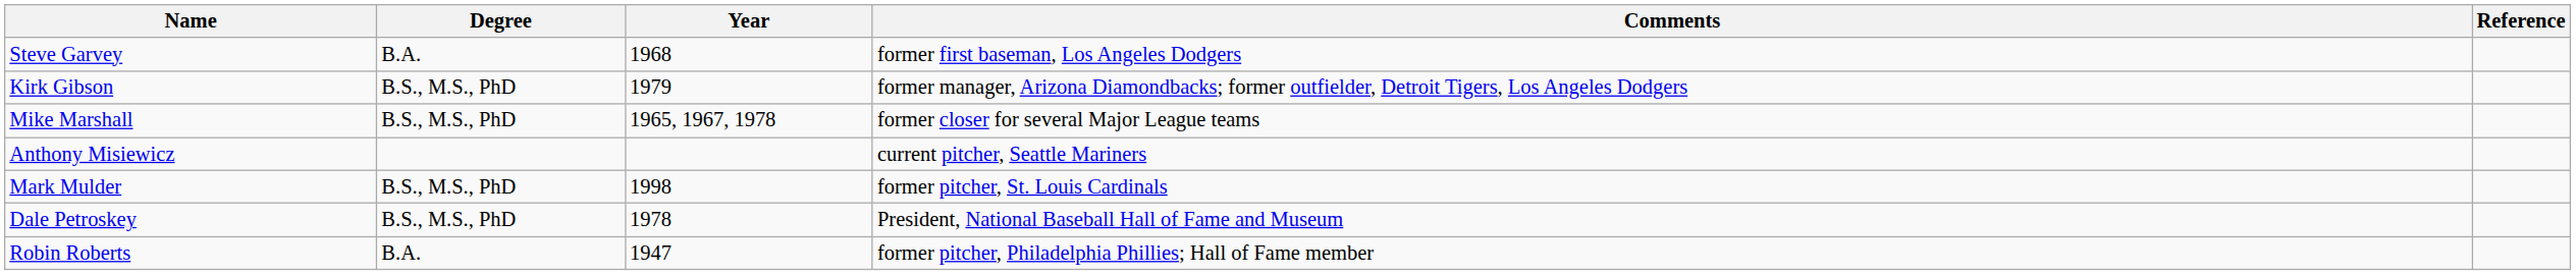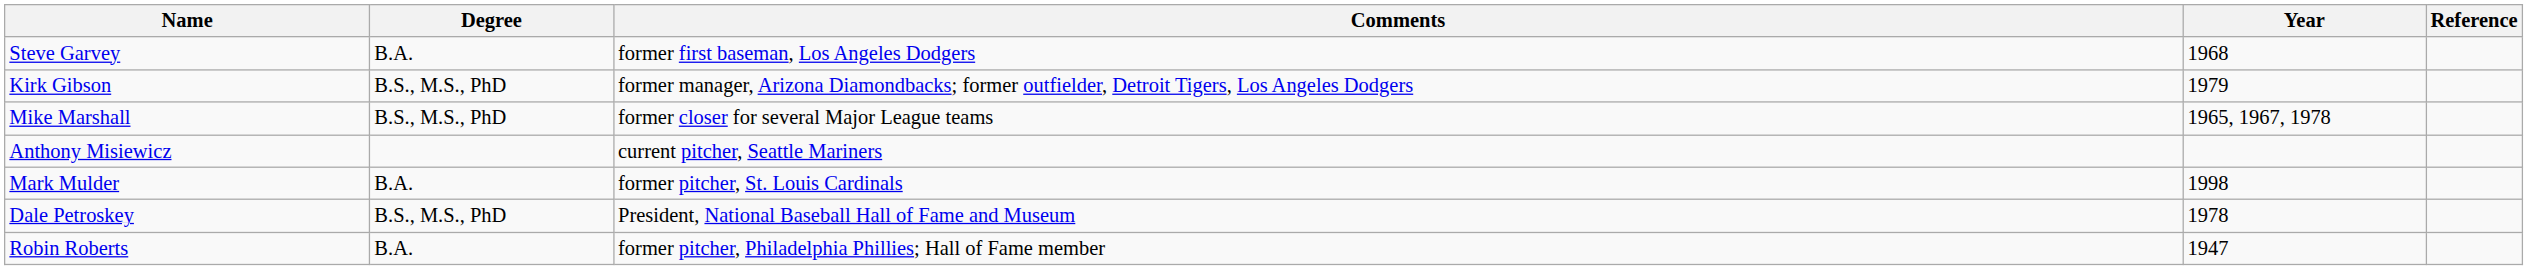 <table class="wikitable sortable">
 <tr>
 <th style="width:15%;">Name</th>
 <th style="width:10%;">Degree</th>
+<th style="width:65%;">Comments</th>
 <th style="width:10%;">Year</th>
-<th style="width:65%;">Comments</th>
 <th style="width:5%;">Reference</th>
 </tr>
 <tr>
 <td><a href='#'>Steve Garvey</a></td>
 <td>B.A.</td>
+<td>former <a href='#'>first baseman</a>, <a href='#'>Los Angeles Dodgers</a></td>
 <td>1968</td>
-<td>former <a href='#'>first baseman</a>, <a href='#'>Los Angeles Dodgers</a></td>
 <td></td>
 </tr>
 <tr>
 <td><a href='#'>Kirk Gibson</a></td>
 <td>B.S., M.S., PhD</td>
+<td>former manager, <a href='#'>Arizona Diamondbacks</a>; former <a href='#'>outfielder</a>, <a href='#'>Detroit Tigers</a>, <a href='#'>Los Angeles Dodgers</a></td>
 <td>1979</td>
-<td>former manager, <a href='#'>Arizona Diamondbacks</a>; former <a href='#'>outfielder</a>, <a href='#'>Detroit Tigers</a>, <a href='#'>Los Angeles Dodgers</a></td>
 <td></td>
 </tr>
 <tr>
 <td><a href='#'>Mike Marshall</a></td>
 <td>B.S., M.S., PhD</td>
+<td>former <a href='#'>closer</a> for several Major League teams</td>
 <td>1965, 1967, 1978</td>
-<td>former <a href='#'>closer</a> for several Major League teams</td>
 <td></td>
 </tr>
 <tr>
 <td><a href='#'>Anthony Misiewicz</a></td>
 <td></td>
+<td>current <a href='#'>pitcher</a>, <a href='#'>Seattle Mariners</a></td>
 <td></td>
-<td>current <a href='#'>pitcher</a>, <a href='#'>Seattle Mariners</a></td>
 <td></td>
 </tr>
 <tr>
 <td><a href='#'>Mark Mulder</a></td>
-<td>B.S., M.S., PhD</td>
+<td>B.A.</td>
+<td>former <a href='#'>pitcher</a>, <a href='#'>St. Louis Cardinals</a></td>
 <td>1998</td>
-<td>former <a href='#'>pitcher</a>, <a href='#'>St. Louis Cardinals</a></td>
 <td></td>
 </tr>
 <tr>
 <td><a href='#'>Dale Petroskey</a></td>
 <td>B.S., M.S., PhD</td>
+<td>President, <a href='#'>National Baseball Hall of Fame and Museum</a></td>
 <td>1978</td>
-<td>President, <a href='#'>National Baseball Hall of Fame and Museum</a></td>
 <td></td>
 </tr>
 <tr>
 <td><a href='#'>Robin Roberts</a></td>
 <td>B.A.</td>
+<td>former <a href='#'>pitcher</a>, <a href='#'>Philadelphia Phillies</a>; Hall of Fame member</td>
 <td>1947</td>
-<td>former <a href='#'>pitcher</a>, <a href='#'>Philadelphia Phillies</a>; Hall of Fame member</td>
 <td></td>
 </tr>
 </table>
